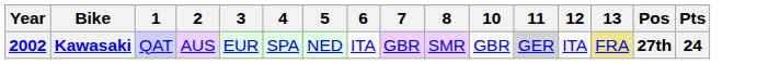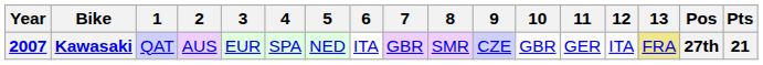 <table class="wikitable" style="text-align:center; font-size:90%">
 <tr>
 <th>Year</th>
 <th>Bike</th>
 <th>1</th>
 <th>2</th>
 <th>3</th>
 <th>4</th>
 <th>5</th>
 <th>6</th>
 <th>7</th>
 <th>8</th>
+<th>9</th>
 <th>10</th>
 <th>11</th>
 <th>12</th>
 <th>13</th>
 <th>Pos</th>
 <th>Pts</th>
 </tr>
 <tr>
-<th><a href='#'>2002</a></th>
+<th><a href='#'>2007</a></th>
 <th><a href='#'>Kawasaki</a></th>
 <td style="background:#CFCFFF;"><a href='#'>QAT</a><br></td>
 <td style="background:#EFCFFF;"><a href='#'>AUS</a><br></td>
 <td style="background:#DFFFDF;"><a href='#'>EUR</a><br></td>
 <td style="background:#DFFFDF;"><a href='#'>SPA</a><br></td>
 <td style="background:#DFFFDF;"><a href='#'>NED</a><br></td>
 <td style="background:#FFFFFF;"><a href='#'>ITA</a><br></td>
 <td style="background:#EFCFFF;"><a href='#'>GBR</a><br></td>
 <td style="background:#EFCFFF;"><a href='#'>SMR</a><br></td>
+<td style="background:#CFCFFF;"><a href='#'>CZE</a><br></td>
 <td><a href='#'>GBR</a></td>
-<td style="background: lightgrey;"><a href='#'>GER</a></td>
+<td><a href='#'>GER</a></td>
 <td><a href='#'>ITA</a></td>
 <td style="background: khaki;"><a href='#'>FRA</a></td>
 <th>27th</th>
-<th>24</th>
+<th>21</th>
 </tr>
 </table>
